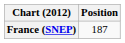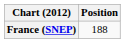 <table class="wikitable plainrowheaders" style="text-align:center">
 <tr>
 <th>Chart (2012)</th>
 <th>Position</th>
 </tr>
 <tr>
 <th scope="row">France (<a href='#'>SNEP</a>)</th>
-<td>187</td>
+<td>188</td>
 </tr>
 </table>
